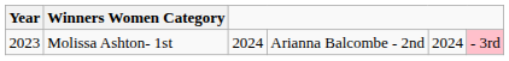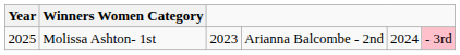 <table class="wikitable">
 <tr>
 <th>Year</th>
 <th>Winners Women Category</th>
 </tr>
 <tr>
+<td>2025</td>
+<td>Molissa Ashton- 1st</td>
 <td>2023</td>
-<td>Molissa Ashton- 1st</td>
-<td>2024</td>
 <td>Arianna Balcombe - 2nd</td>
 <td>2024</td>
 <td style="background: pink;">- 3rd</td>
 </tr>
 </table>
